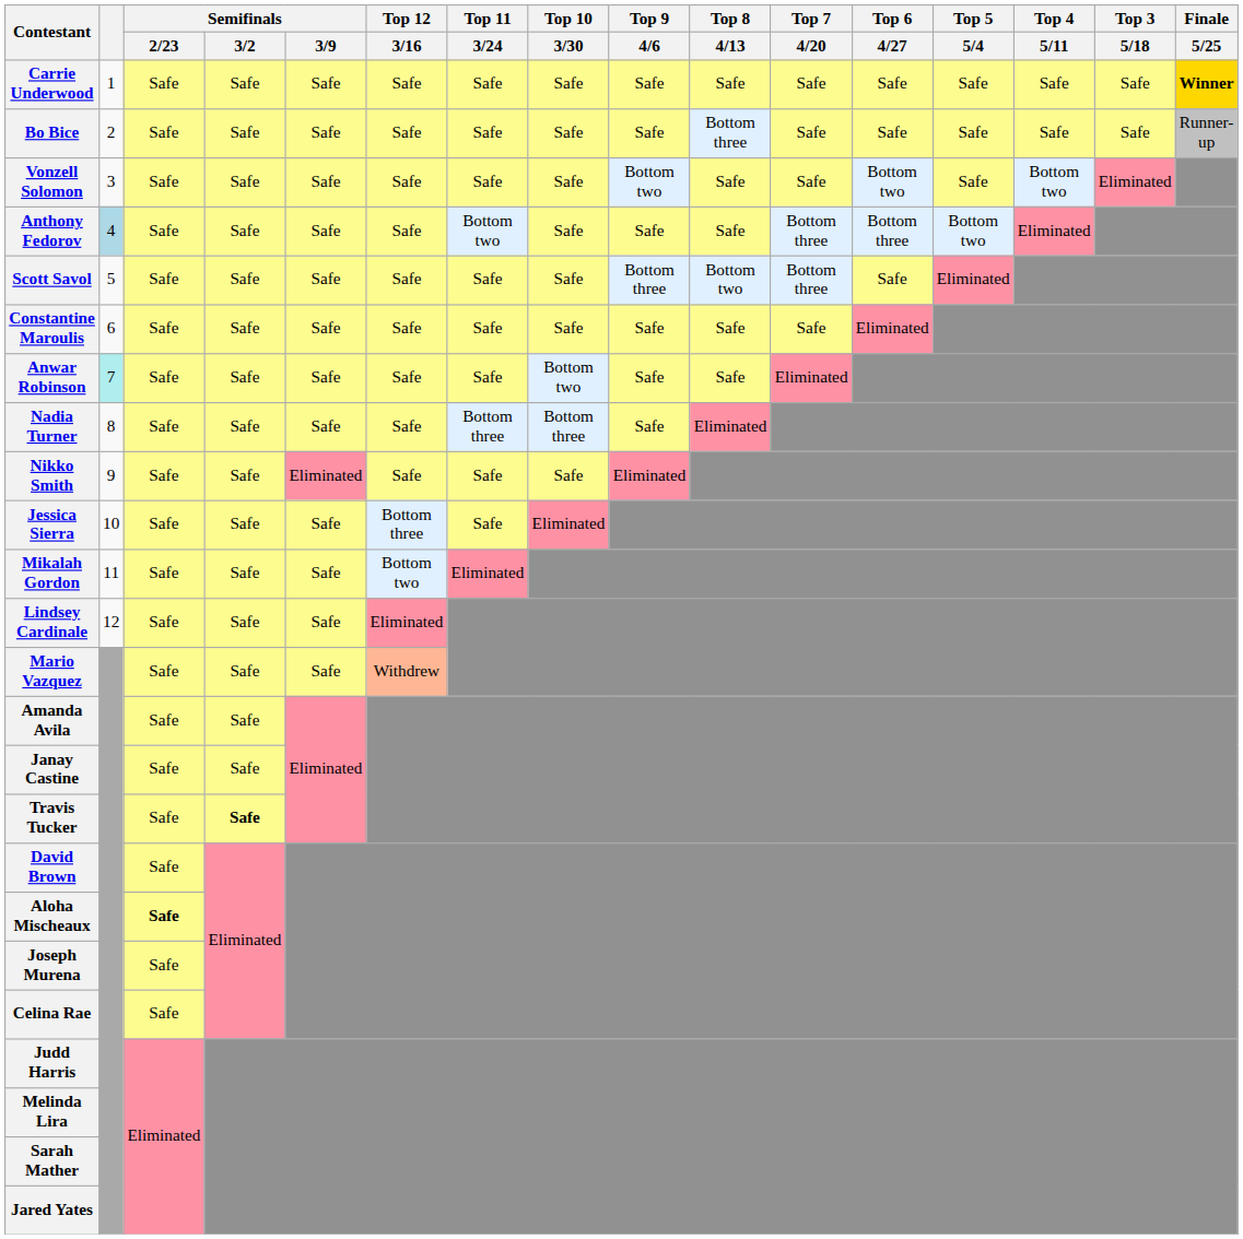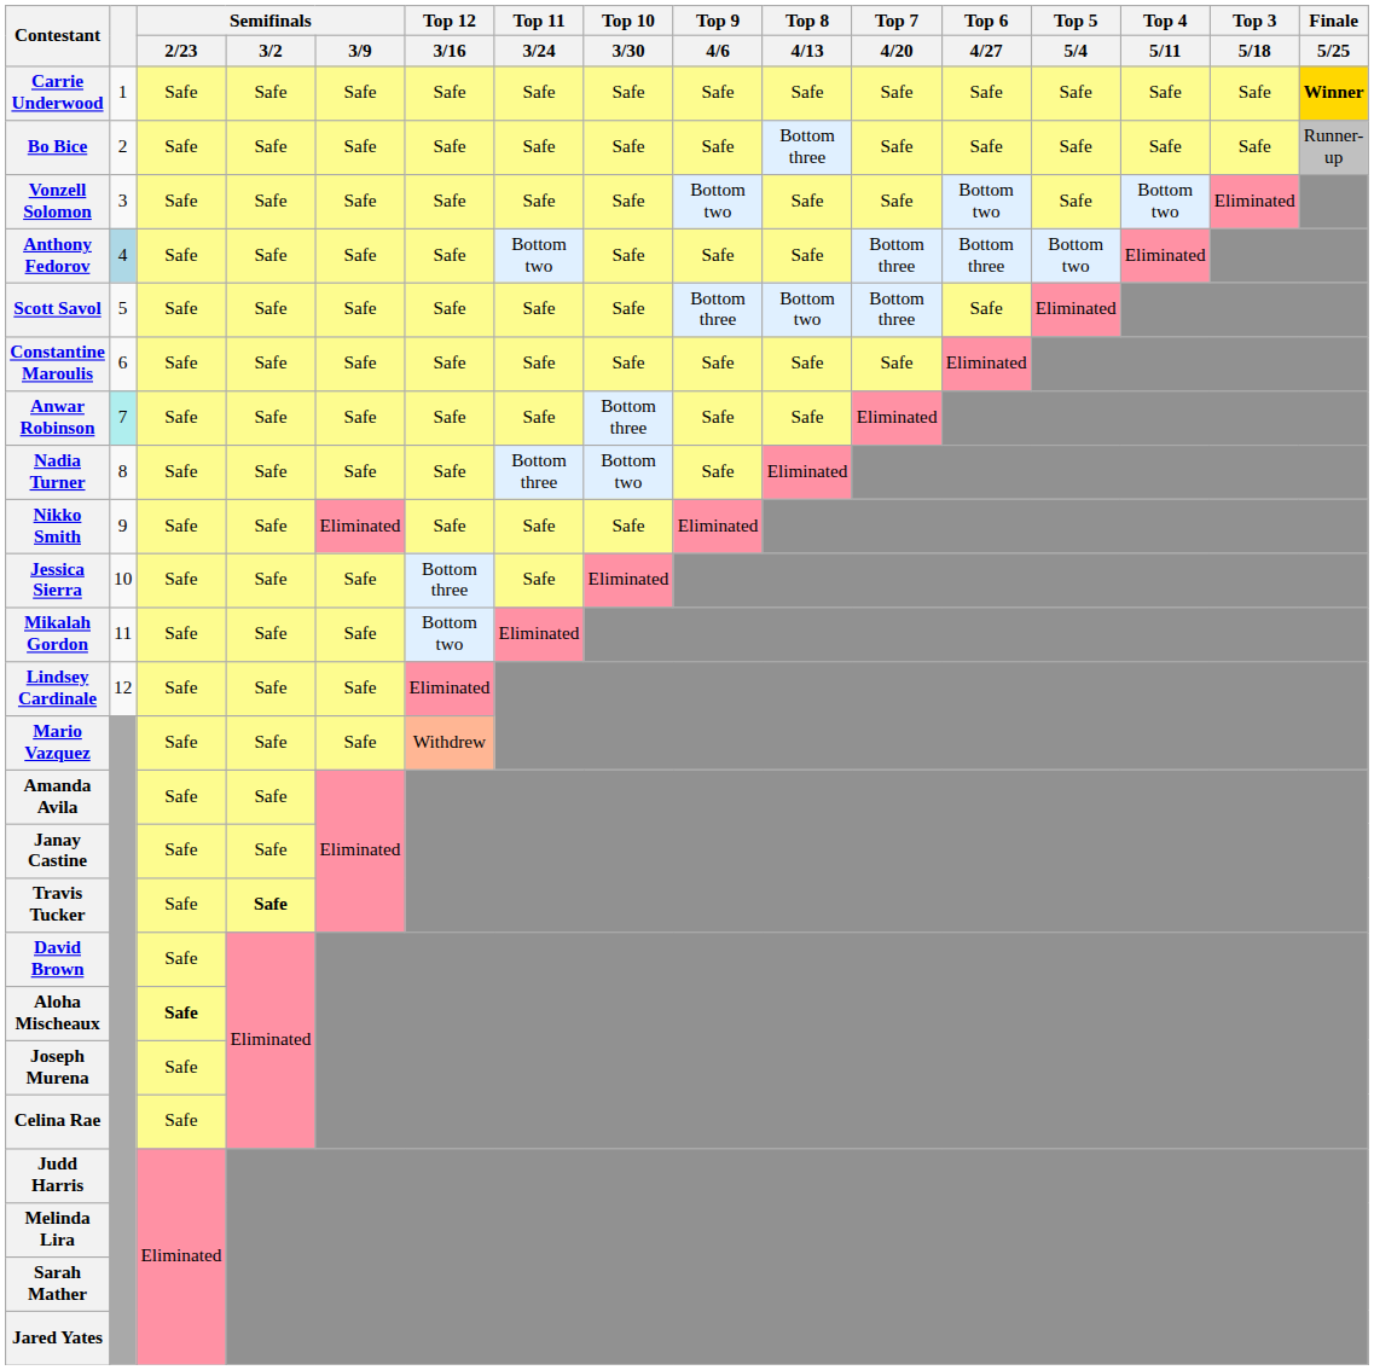 <table class="wikitable" style="text-align:center; font-size:85%;">
 <tr>
 <th rowspan="2" scope="col">Contestant</th>
 <th rowspan="2" scope="col"></th>
 <th scope="col" colspan="3">Semifinals</th>
 <th scope="col" style="width:7%;">Top 12</th>
 <th scope="col" style="width:7%;">Top 11</th>
 <th scope="col">Top 10</th>
 <th scope="col">Top 9</th>
 <th scope="col">Top 8</th>
 <th scope="col">Top 7</th>
 <th scope="col">Top 6</th>
 <th scope="col">Top 5</th>
 <th scope="col">Top 4</th>
 <th scope="col">Top 3</th>
 <th scope="col">Finale</th>
 </tr>
 <tr>
 <th>2/23</th>
 <th>3/2</th>
 <th>3/9</th>
 <th>3/16</th>
 <th>3/24</th>
 <th>3/30</th>
 <th>4/6</th>
 <th>4/13</th>
 <th>4/20</th>
 <th>4/27</th>
 <th>5/4</th>
 <th>5/11</th>
 <th>5/18</th>
 <th>5/25</th>
 </tr>
 <tr style="height:40px">
 <th scope="row"><a href='#'>Carrie Underwood</a></th>
 <td>1</td>
 <td style="background:#FDFC8F;">Safe</td>
 <td style="background:#FDFC8F;">Safe</td>
 <td style="background:#FDFC8F;">Safe</td>
 <td style="background:#FDFC8F;">Safe</td>
 <td style="background:#FDFC8F;">Safe</td>
 <td style="background:#FDFC8F;">Safe</td>
 <td style="background:#FDFC8F;">Safe</td>
 <td style="background:#FDFC8F;">Safe</td>
 <td style="background:#FDFC8F;">Safe</td>
 <td style="background:#FDFC8F;">Safe</td>
 <td style="background:#FDFC8F;">Safe</td>
 <td style="background:#FDFC8F;">Safe</td>
 <td style="background:#FDFC8F;">Safe</td>
 <td style="background:gold;"><strong>Winner</strong></td>
 </tr>
 <tr style="height:40px">
 <th scope="row"><a href='#'>Bo Bice</a></th>
 <td>2</td>
 <td style="background:#FDFC8F;">Safe</td>
 <td style="background:#FDFC8F;">Safe</td>
 <td style="background:#FDFC8F;">Safe</td>
 <td style="background:#FDFC8F;">Safe</td>
 <td style="background:#FDFC8F;">Safe</td>
 <td style="background:#FDFC8F;">Safe</td>
 <td style="background:#FDFC8F;">Safe</td>
 <td style="background:#e0f0ff;">Bottom three</td>
 <td style="background:#FDFC8F;">Safe</td>
 <td style="background:#FDFC8F;">Safe</td>
 <td style="background:#FDFC8F;">Safe</td>
 <td style="background:#FDFC8F;">Safe</td>
 <td style="background:#FDFC8F;">Safe</td>
 <td style="background:Silver;">Runner-up</td>
 </tr>
 <tr style="height:40px">
 <th scope="row"><a href='#'>Vonzell Solomon</a></th>
 <td>3</td>
 <td style="background:#FDFC8F;">Safe</td>
 <td style="background:#FDFC8F;">Safe</td>
 <td style="background:#FDFC8F;">Safe</td>
 <td style="background:#FDFC8F;">Safe</td>
 <td style="background:#FDFC8F;">Safe</td>
 <td style="background:#FDFC8F;">Safe</td>
 <td style="background:#e0f0ff;">Bottom two</td>
 <td style="background:#FDFC8F;">Safe</td>
 <td style="background:#FDFC8F;">Safe</td>
 <td style="background:#e0f0ff;">Bottom two</td>
 <td style="background:#FDFC8F;">Safe</td>
 <td style="background:#e0f0ff;">Bottom two</td>
 <td style="background:#FF91A4;">Eliminated</td>
 <td style="background:#919191;"></td>
 </tr>
 <tr style="height:40px">
 <th scope="row"><a href='#'>Anthony Fedorov</a></th>
 <td style="background: lightblue;">4</td>
 <td style="background:#FDFC8F;">Safe</td>
 <td style="background:#FDFC8F;">Safe</td>
 <td style="background:#FDFC8F;">Safe</td>
 <td style="background:#FDFC8F;">Safe</td>
 <td style="background:#e0f0ff;">Bottom two</td>
 <td style="background:#FDFC8F;">Safe</td>
 <td style="background:#FDFC8F;">Safe</td>
 <td style="background:#FDFC8F;">Safe</td>
 <td style="background:#e0f0ff;">Bottom three</td>
 <td style="background:#e0f0ff;">Bottom three</td>
 <td style="background:#e0f0ff;">Bottom two</td>
 <td style="background:#FF91A4;">Eliminated</td>
 <td colspan="2" style="background:#919191;"></td>
 </tr>
 <tr style="height:40px">
 <th scope="row"><a href='#'>Scott Savol</a></th>
 <td>5</td>
 <td style="background:#FDFC8F;">Safe</td>
 <td style="background:#FDFC8F;">Safe</td>
 <td style="background:#FDFC8F;">Safe</td>
 <td style="background:#FDFC8F;">Safe</td>
 <td style="background:#FDFC8F;">Safe</td>
 <td style="background:#FDFC8F;">Safe</td>
 <td style="background:#e0f0ff;">Bottom three</td>
 <td style="background:#e0f0ff;">Bottom two</td>
 <td style="background:#e0f0ff;">Bottom three</td>
 <td style="background:#FDFC8F;">Safe</td>
 <td style="background:#FF91A4;">Eliminated</td>
 <td colspan="3" style="background:#919191;"></td>
 </tr>
 <tr style="height:40px">
 <th scope="row"><a href='#'>Constantine Maroulis</a></th>
 <td>6</td>
 <td style="background:#FDFC8F;">Safe</td>
 <td style="background:#FDFC8F;">Safe</td>
 <td style="background:#FDFC8F;">Safe</td>
 <td style="background:#FDFC8F;">Safe</td>
 <td style="background:#FDFC8F;">Safe</td>
 <td style="background:#FDFC8F;">Safe</td>
 <td style="background:#FDFC8F;">Safe</td>
 <td style="background:#FDFC8F;">Safe</td>
 <td style="background:#FDFC8F;">Safe</td>
 <td style="background:#FF91A4;">Eliminated</td>
 <td colspan="4" style="background:#919191;"></td>
 </tr>
 <tr style="height:40px">
 <th scope="row"><a href='#'>Anwar Robinson</a></th>
 <td style="background: paleturquoise;">7</td>
 <td style="background:#FDFC8F;">Safe</td>
 <td style="background:#FDFC8F;">Safe</td>
 <td style="background:#FDFC8F;">Safe</td>
 <td style="background:#FDFC8F;">Safe</td>
 <td style="background:#FDFC8F;">Safe</td>
-<td style="background:#e0f0ff;">Bottom two</td>
+<td style="background:#e0f0ff;">Bottom three</td>
 <td style="background:#FDFC8F;">Safe</td>
 <td style="background:#FDFC8F;">Safe</td>
 <td style="background:#FF91A4;">Eliminated</td>
 <td colspan="5" style="background:#919191;"></td>
 </tr>
 <tr style="height:40px">
 <th scope="row"><a href='#'>Nadia Turner</a></th>
 <td>8</td>
 <td style="background:#FDFC8F;">Safe</td>
 <td style="background:#FDFC8F;">Safe</td>
 <td style="background:#FDFC8F;">Safe</td>
 <td style="background:#FDFC8F;">Safe</td>
 <td style="background:#e0f0ff;">Bottom three</td>
-<td style="background:#e0f0ff;">Bottom three</td>
+<td style="background:#e0f0ff;">Bottom two</td>
 <td style="background:#FDFC8F;">Safe</td>
 <td style="background:#FF91A4;">Eliminated</td>
 <td colspan="6" style="background:#919191;"></td>
 </tr>
 <tr style="height:40px">
 <th scope="row"><a href='#'>Nikko Smith</a></th>
 <td>9</td>
 <td style="background:#FDFC8F;">Safe</td>
 <td style="background:#FDFC8F;">Safe</td>
 <td style="background:#FF91A4;">Eliminated</td>
 <td style="background:#FDFC8F;">Safe</td>
 <td style="background:#FDFC8F;">Safe</td>
 <td style="background:#FDFC8F;">Safe</td>
 <td style="background:#FF91A4;">Eliminated</td>
 <td colspan="7" style="background:#919191;"></td>
 </tr>
 <tr style="height:40px">
 <th scope="row"><a href='#'>Jessica Sierra</a></th>
 <td>10</td>
 <td style="background:#FDFC8F;">Safe</td>
 <td style="background:#FDFC8F;">Safe</td>
 <td style="background:#FDFC8F;">Safe</td>
 <td style="background:#e0f0ff;">Bottom three</td>
 <td style="background:#FDFC8F;">Safe</td>
 <td style="background:#FF91A4;">Eliminated</td>
 <td colspan="8" style="background:#919191;"></td>
 </tr>
 <tr style="height:40px">
 <th scope="row"><a href='#'>Mikalah Gordon</a></th>
 <td>11</td>
 <td style="background:#FDFC8F;">Safe</td>
 <td style="background:#FDFC8F;">Safe</td>
 <td style="background:#FDFC8F;">Safe</td>
 <td style="background:#e0f0ff;">Bottom two</td>
 <td style="background:#FF91A4;">Eliminated</td>
 <td colspan="9" style="background:#919191;"></td>
 </tr>
 <tr style="height:40px">
 <th scope="row"><a href='#'>Lindsey Cardinale</a></th>
 <td>12</td>
 <td style="background:#FDFC8F;">Safe</td>
 <td style="background:#FDFC8F;">Safe</td>
 <td style="background:#FDFC8F;">Safe</td>
 <td style="background:#FF91A4;">Eliminated</td>
 <td colspan="10" rowspan="2" style="background:#919191;"></td>
 </tr>
 <tr style="height:40px">
 <th scope="row"><a href='#'>Mario Vazquez</a></th>
 <td rowspan="12" bgcolor="darkgray"></td>
 <td style="background:#FDFC8F;">Safe</td>
 <td style="background:#FDFC8F;">Safe</td>
 <td style="background:#FDFC8F;">Safe</td>
 <td style="background:#FFB694;">Withdrew</td>
 </tr>
 <tr style="height:40px">
 <th scope="row">Amanda Avila</th>
 <td style="background:#FDFC8F;">Safe</td>
 <td style="background:#FDFC8F;">Safe</td>
 <td rowspan="3" style="background:#FF91A4;">Eliminated</td>
 <td colspan="11" rowspan="3" style="background:#919191;"></td>
 </tr>
 <tr style="height:40px">
 <th scope="row">Janay Castine</th>
 <td style="background:#FDFC8F;">Safe</td>
 <td style="background:#FDFC8F;">Safe</td>
 </tr>
 <tr style="height:40px">
 <th scope="row">Travis Tucker</th>
 <td style="background:#FDFC8F;">Safe</td>
 <td style="background:#FDFC8F;"><strong>Safe</strong></td>
 </tr>
 <tr style="height:40px">
 <th scope="row"><a href='#'>David Brown</a></th>
 <td style="background:#FDFC8F;">Safe</td>
 <td rowspan="4" style="background:#FF91A4;">Eliminated</td>
 <td colspan="12" rowspan="4" style="background:#919191;"></td>
 </tr>
 <tr style="height:40px">
 <th scope="row">Aloha Mischeaux</th>
 <td style="background:#FDFC8F;"><strong>Safe</strong></td>
 </tr>
 <tr style="height:40px">
 <th scope="row">Joseph Murena</th>
 <td style="background:#FDFC8F;">Safe</td>
 </tr>
 <tr style="height:40px">
 <th scope="row">Celina Rae</th>
 <td style="background:#FDFC8F;">Safe</td>
 </tr>
 <tr style="height:40px">
 <th scope="row">Judd Harris</th>
 <td rowspan="4" style="background:#FF91A4;">Eliminated</td>
 <td colspan="13" rowspan="4" style="background:#919191;"></td>
 </tr>
 <tr style="height:40px">
 <th scope="row">Melinda Lira</th>
 </tr>
 <tr style="height:40px">
 <th scope="row">Sarah Mather</th>
 </tr>
 <tr style="height:40px">
 <th scope="row">Jared Yates</th>
 </tr>
 </table>
